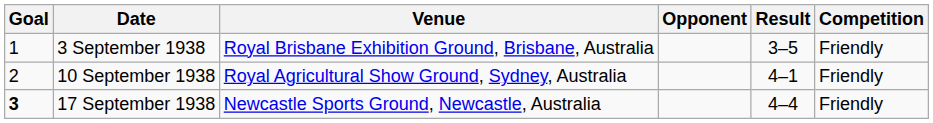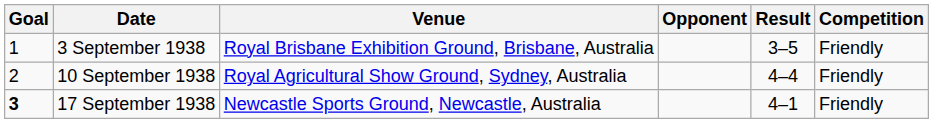 <table class="wikitable collapsible" style="font-size:90%">
 <tr>
 <th>Goal</th>
 <th>Date</th>
 <th>Venue</th>
 <th>Opponent</th>
 <th>Result</th>
 <th>Competition</th>
 </tr>
 <tr>
 <td>1</td>
 <td>3 September 1938</td>
 <td><a href='#'>Royal Brisbane Exhibition Ground</a>, <a href='#'>Brisbane</a>, Australia</td>
 <td></td>
 <td align=center>3–5</td>
 <td>Friendly</td>
 </tr>
 <tr>
 <td>2</td>
 <td>10 September 1938</td>
 <td><a href='#'>Royal Agricultural Show Ground</a>, <a href='#'>Sydney</a>, Australia</td>
 <td></td>
-<td align=center>4–1</td>
+<td align=center>4–4</td>
 <td>Friendly</td>
 </tr>
 <tr>
 <td><strong>3</strong></td>
 <td rowspan="2">17 September 1938</td>
 <td rowspan="2"><a href='#'>Newcastle Sports Ground</a>, <a href='#'>Newcastle</a>, Australia</td>
 <td rowspan="2"></td>
-<td align=center>4–4</td>
+<td align=center>4–1</td>
 <td>Friendly</td>
 </tr>
 </table>
